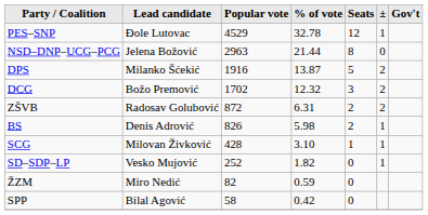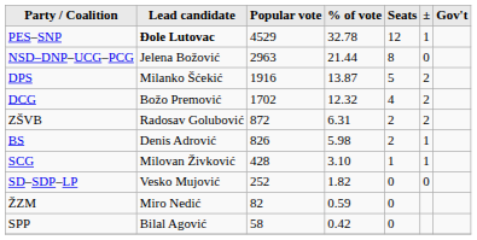 <table class="wikitable sortable">
 <tr>
 <th style="background-color:#E9E9E9">Party / Coalition</th>
 <th style="background-color:#E9E9E9">Lead candidate</th>
 <th style="background-color:#E9E9E9">Popular vote</th>
 <th style="background-color:#E9E9E9">% of vote</th>
 <th style="background-color:#E9E9E9">Seats</th>
 <th style="background-color:#E9E9E9">±</th>
 <th style="background-color:#E9E9E9">Gov't</th>
 </tr>
 <tr>
 <td align="left"><a href='#'>PES</a>–<a href='#'>SNP</a></td>
-<td>Đole Lutovac</td>
+<td><strong>Đole Lutovac</strong></td>
 <td>4529</td>
 <td>32.78</td>
 <td>12</td>
 <td>1</td>
 <td></td>
 </tr>
 <tr>
 <td align="left"><a href='#'>NSD–DNP</a>–<a href='#'>UCG</a>–<a href='#'>PCG</a></td>
 <td>Jelena Božović</td>
 <td>2963</td>
 <td>21.44</td>
 <td>8</td>
 <td>0</td>
 <td></td>
 </tr>
 <tr>
 <td align="left"><a href='#'>DPS</a></td>
 <td>Milanko Šćekić</td>
 <td>1916</td>
 <td>13.87</td>
 <td>5</td>
 <td>2</td>
 <td></td>
 </tr>
 <tr>
 <td align="left"><a href='#'>DCG</a></td>
 <td>Božo Premović</td>
 <td>1702</td>
 <td>12.32</td>
-<td>3</td>
+<td>4</td>
 <td>2</td>
 <td></td>
 </tr>
 <tr>
 <td align="left">ZŠVB</td>
 <td>Radosav Golubović</td>
 <td>872</td>
 <td>6.31</td>
 <td>2</td>
 <td>2</td>
 <td></td>
 </tr>
 <tr>
 <td align="left"><a href='#'>BS</a></td>
 <td>Denis Adrović</td>
 <td>826</td>
 <td>5.98</td>
 <td>2</td>
 <td>1</td>
 <td></td>
 </tr>
 <tr>
 <td align="left"><a href='#'>SCG</a></td>
 <td>Milovan Živković</td>
 <td>428</td>
 <td>3.10</td>
 <td>1</td>
 <td>1</td>
 <td></td>
 </tr>
 <tr>
 <td align="left"><a href='#'>SD</a>–<a href='#'>SDP</a>–<a href='#'>LP</a></td>
 <td>Vesko Mujović</td>
 <td>252</td>
 <td>1.82</td>
 <td>0</td>
-<td>1</td>
+<td>0</td>
 <td></td>
 </tr>
 <tr>
 <td align="left">ŽZM</td>
 <td>Miro Nedić</td>
 <td>82</td>
 <td>0.59</td>
 <td>0</td>
 <td></td>
 <td></td>
 </tr>
 <tr>
 <td align="left">SPP</td>
 <td>Bilal Agović</td>
 <td>58</td>
 <td>0.42</td>
 <td>0</td>
 <td></td>
 <td></td>
 </tr>
 <tr>
 </tr>
 </table>
